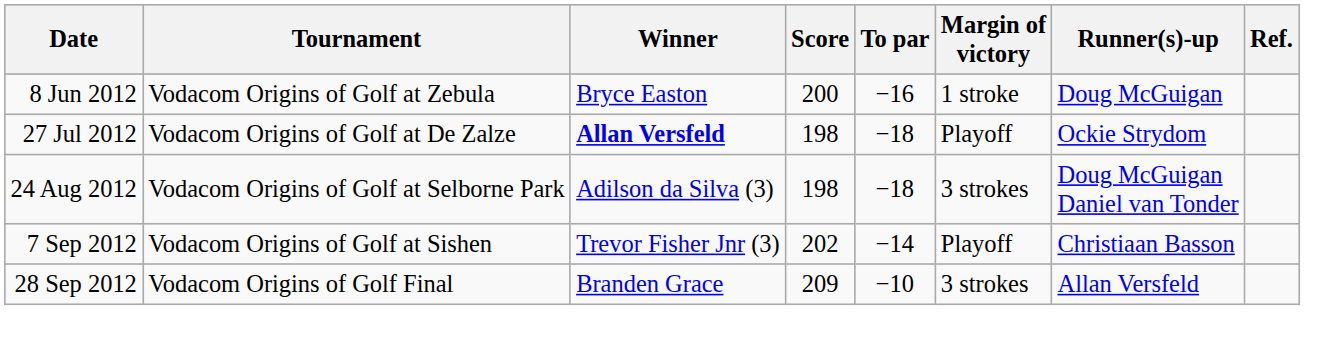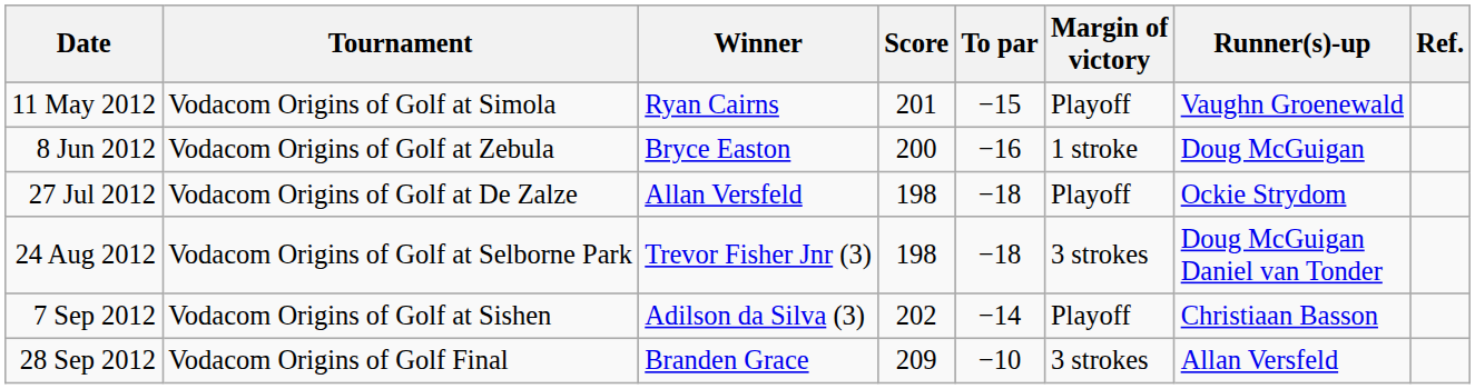 <table class=wikitable style="font-size:95%">
 <tr>
 <th>Date</th>
 <th>Tournament</th>
 <th>Winner</th>
 <th>Score</th>
 <th>To par</th>
 <th>Margin of<br>victory</th>
 <th>Runner(s)-up</th>
 <th>Ref.</th>
+</tr>
+<tr>
+<td align=right>11 May 2012</td>
+<td>Vodacom Origins of Golf at Simola</td>
+<td> <a href='#'>Ryan Cairns</a></td>
+<td align=center>201</td>
+<td align=center>−15</td>
+<td>Playoff</td>
+<td> <a href='#'>Vaughn Groenewald</a></td>
+<td></td>
 </tr>
 <tr>
 <td align=right>8 Jun 2012</td>
 <td>Vodacom Origins of Golf at Zebula</td>
 <td> <a href='#'>Bryce Easton</a></td>
 <td align=center>200</td>
 <td align=center>−16</td>
 <td>1 stroke</td>
 <td> <a href='#'>Doug McGuigan</a></td>
 <td></td>
 </tr>
 <tr>
 <td align=right>27 Jul 2012</td>
 <td>Vodacom Origins of Golf at De Zalze</td>
-<td><strong> <a href='#'>Allan Versfeld</a></strong></td>
+<td> <a href='#'>Allan Versfeld</a></td>
 <td align=center>198</td>
 <td align=center>−18</td>
 <td>Playoff</td>
 <td> <a href='#'>Ockie Strydom</a></td>
 <td></td>
 </tr>
 <tr>
 <td align=right>24 Aug 2012</td>
 <td>Vodacom Origins of Golf at Selborne Park</td>
-<td> <a href='#'>Adilson da Silva</a> (3)</td>
+<td> <a href='#'>Trevor Fisher Jnr</a> (3)</td>
 <td align=center>198</td>
 <td align=center>−18</td>
 <td>3 strokes</td>
 <td> <a href='#'>Doug McGuigan</a><br> <a href='#'>Daniel van Tonder</a></td>
 <td></td>
 </tr>
 <tr>
 <td align=right>7 Sep 2012</td>
 <td>Vodacom Origins of Golf at Sishen</td>
-<td> <a href='#'>Trevor Fisher Jnr</a> (3)</td>
+<td> <a href='#'>Adilson da Silva</a> (3)</td>
 <td align=center>202</td>
 <td align=center>−14</td>
 <td>Playoff</td>
 <td> <a href='#'>Christiaan Basson</a></td>
 <td></td>
 </tr>
 <tr>
 <td align=right>28 Sep 2012</td>
 <td>Vodacom Origins of Golf Final</td>
 <td> <a href='#'>Branden Grace</a></td>
 <td align=center>209</td>
 <td align=center>−10</td>
 <td>3 strokes</td>
 <td> <a href='#'>Allan Versfeld</a></td>
 <td></td>
 </tr>
 </table>
